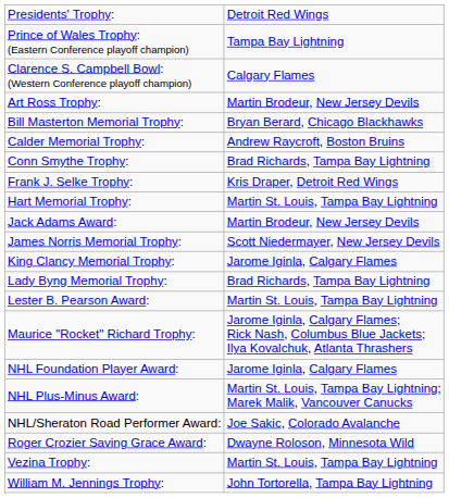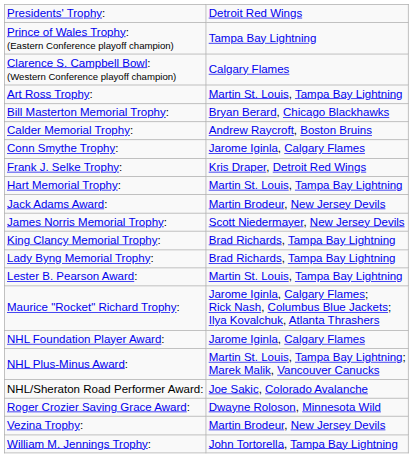 <table class="wikitable">
 <tr>
 <td><a href='#'>Presidents' Trophy</a>:</td>
 <td><a href='#'>Detroit Red Wings</a></td>
 </tr>
 <tr>
 <td><a href='#'>Prince of Wales Trophy</a>: <br><small>(Eastern Conference playoff champion)</small></td>
 <td><a href='#'>Tampa Bay Lightning</a></td>
 </tr>
 <tr>
 <td><a href='#'>Clarence S. Campbell Bowl</a>: <br><small>(Western Conference playoff champion)</small></td>
 <td><a href='#'>Calgary Flames</a></td>
 </tr>
 <tr>
 <td><a href='#'>Art Ross Trophy</a>:</td>
-<td><a href='#'>Martin Brodeur</a>, <a href='#'>New Jersey Devils</a></td>
+<td><a href='#'>Martin St. Louis</a>, <a href='#'>Tampa Bay Lightning</a></td>
 </tr>
 <tr>
 <td><a href='#'>Bill Masterton Memorial Trophy</a>:</td>
 <td><a href='#'>Bryan Berard</a>, <a href='#'>Chicago Blackhawks</a></td>
 </tr>
 <tr>
 <td><a href='#'>Calder Memorial Trophy</a>:</td>
 <td><a href='#'>Andrew Raycroft</a>, <a href='#'>Boston Bruins</a></td>
 </tr>
 <tr>
 <td><a href='#'>Conn Smythe Trophy</a>:</td>
-<td><a href='#'>Brad Richards</a>, <a href='#'>Tampa Bay Lightning</a></td>
+<td><a href='#'>Jarome Iginla</a>, <a href='#'>Calgary Flames</a></td>
 </tr>
 <tr>
 <td><a href='#'>Frank J. Selke Trophy</a>:</td>
 <td><a href='#'>Kris Draper</a>, <a href='#'>Detroit Red Wings</a></td>
 </tr>
 <tr>
 <td><a href='#'>Hart Memorial Trophy</a>:</td>
 <td><a href='#'>Martin St. Louis</a>, <a href='#'>Tampa Bay Lightning</a></td>
 </tr>
 <tr>
 <td><a href='#'>Jack Adams Award</a>:</td>
 <td><a href='#'>Martin Brodeur</a>, <a href='#'>New Jersey Devils</a></td>
 </tr>
 <tr>
 <td><a href='#'>James Norris Memorial Trophy</a>:</td>
 <td><a href='#'>Scott Niedermayer</a>, <a href='#'>New Jersey Devils</a></td>
 </tr>
 <tr>
 <td><a href='#'>King Clancy Memorial Trophy</a>:</td>
-<td><a href='#'>Jarome Iginla</a>, <a href='#'>Calgary Flames</a></td>
+<td><a href='#'>Brad Richards</a>, <a href='#'>Tampa Bay Lightning</a></td>
 </tr>
 <tr>
 <td><a href='#'>Lady Byng Memorial Trophy</a>:</td>
 <td><a href='#'>Brad Richards</a>, <a href='#'>Tampa Bay Lightning</a></td>
 </tr>
 <tr>
 <td><a href='#'>Lester B. Pearson Award</a>:</td>
 <td><a href='#'>Martin St. Louis</a>, <a href='#'>Tampa Bay Lightning</a></td>
 </tr>
 <tr>
 <td><a href='#'>Maurice "Rocket" Richard Trophy</a>:</td>
 <td><a href='#'>Jarome Iginla</a>, <a href='#'>Calgary Flames</a>;<br><a href='#'>Rick Nash</a>, <a href='#'>Columbus Blue Jackets</a>;<br><a href='#'>Ilya Kovalchuk</a>, <a href='#'>Atlanta Thrashers</a></td>
 </tr>
 <tr>
 <td><a href='#'>NHL Foundation Player Award</a>:</td>
 <td><a href='#'>Jarome Iginla</a>, <a href='#'>Calgary Flames</a></td>
 </tr>
 <tr>
 <td><a href='#'>NHL Plus-Minus Award</a>:</td>
 <td><a href='#'>Martin St. Louis</a>, <a href='#'>Tampa Bay Lightning</a>;<br><a href='#'>Marek Malik</a>, <a href='#'>Vancouver Canucks</a></td>
 </tr>
 <tr>
 <td>NHL/Sheraton Road Performer Award:</td>
 <td><a href='#'>Joe Sakic</a>, <a href='#'>Colorado Avalanche</a></td>
 </tr>
 <tr>
 <td><a href='#'>Roger Crozier Saving Grace Award</a>:</td>
 <td><a href='#'>Dwayne Roloson</a>, <a href='#'>Minnesota Wild</a></td>
 </tr>
 <tr>
 <td><a href='#'>Vezina Trophy</a>:</td>
-<td><a href='#'>Martin St. Louis</a>, <a href='#'>Tampa Bay Lightning</a></td>
+<td><a href='#'>Martin Brodeur</a>, <a href='#'>New Jersey Devils</a></td>
 </tr>
 <tr>
 <td><a href='#'>William M. Jennings Trophy</a>:</td>
 <td><a href='#'>John Tortorella</a>, <a href='#'>Tampa Bay Lightning</a></td>
 </tr>
 </table>
